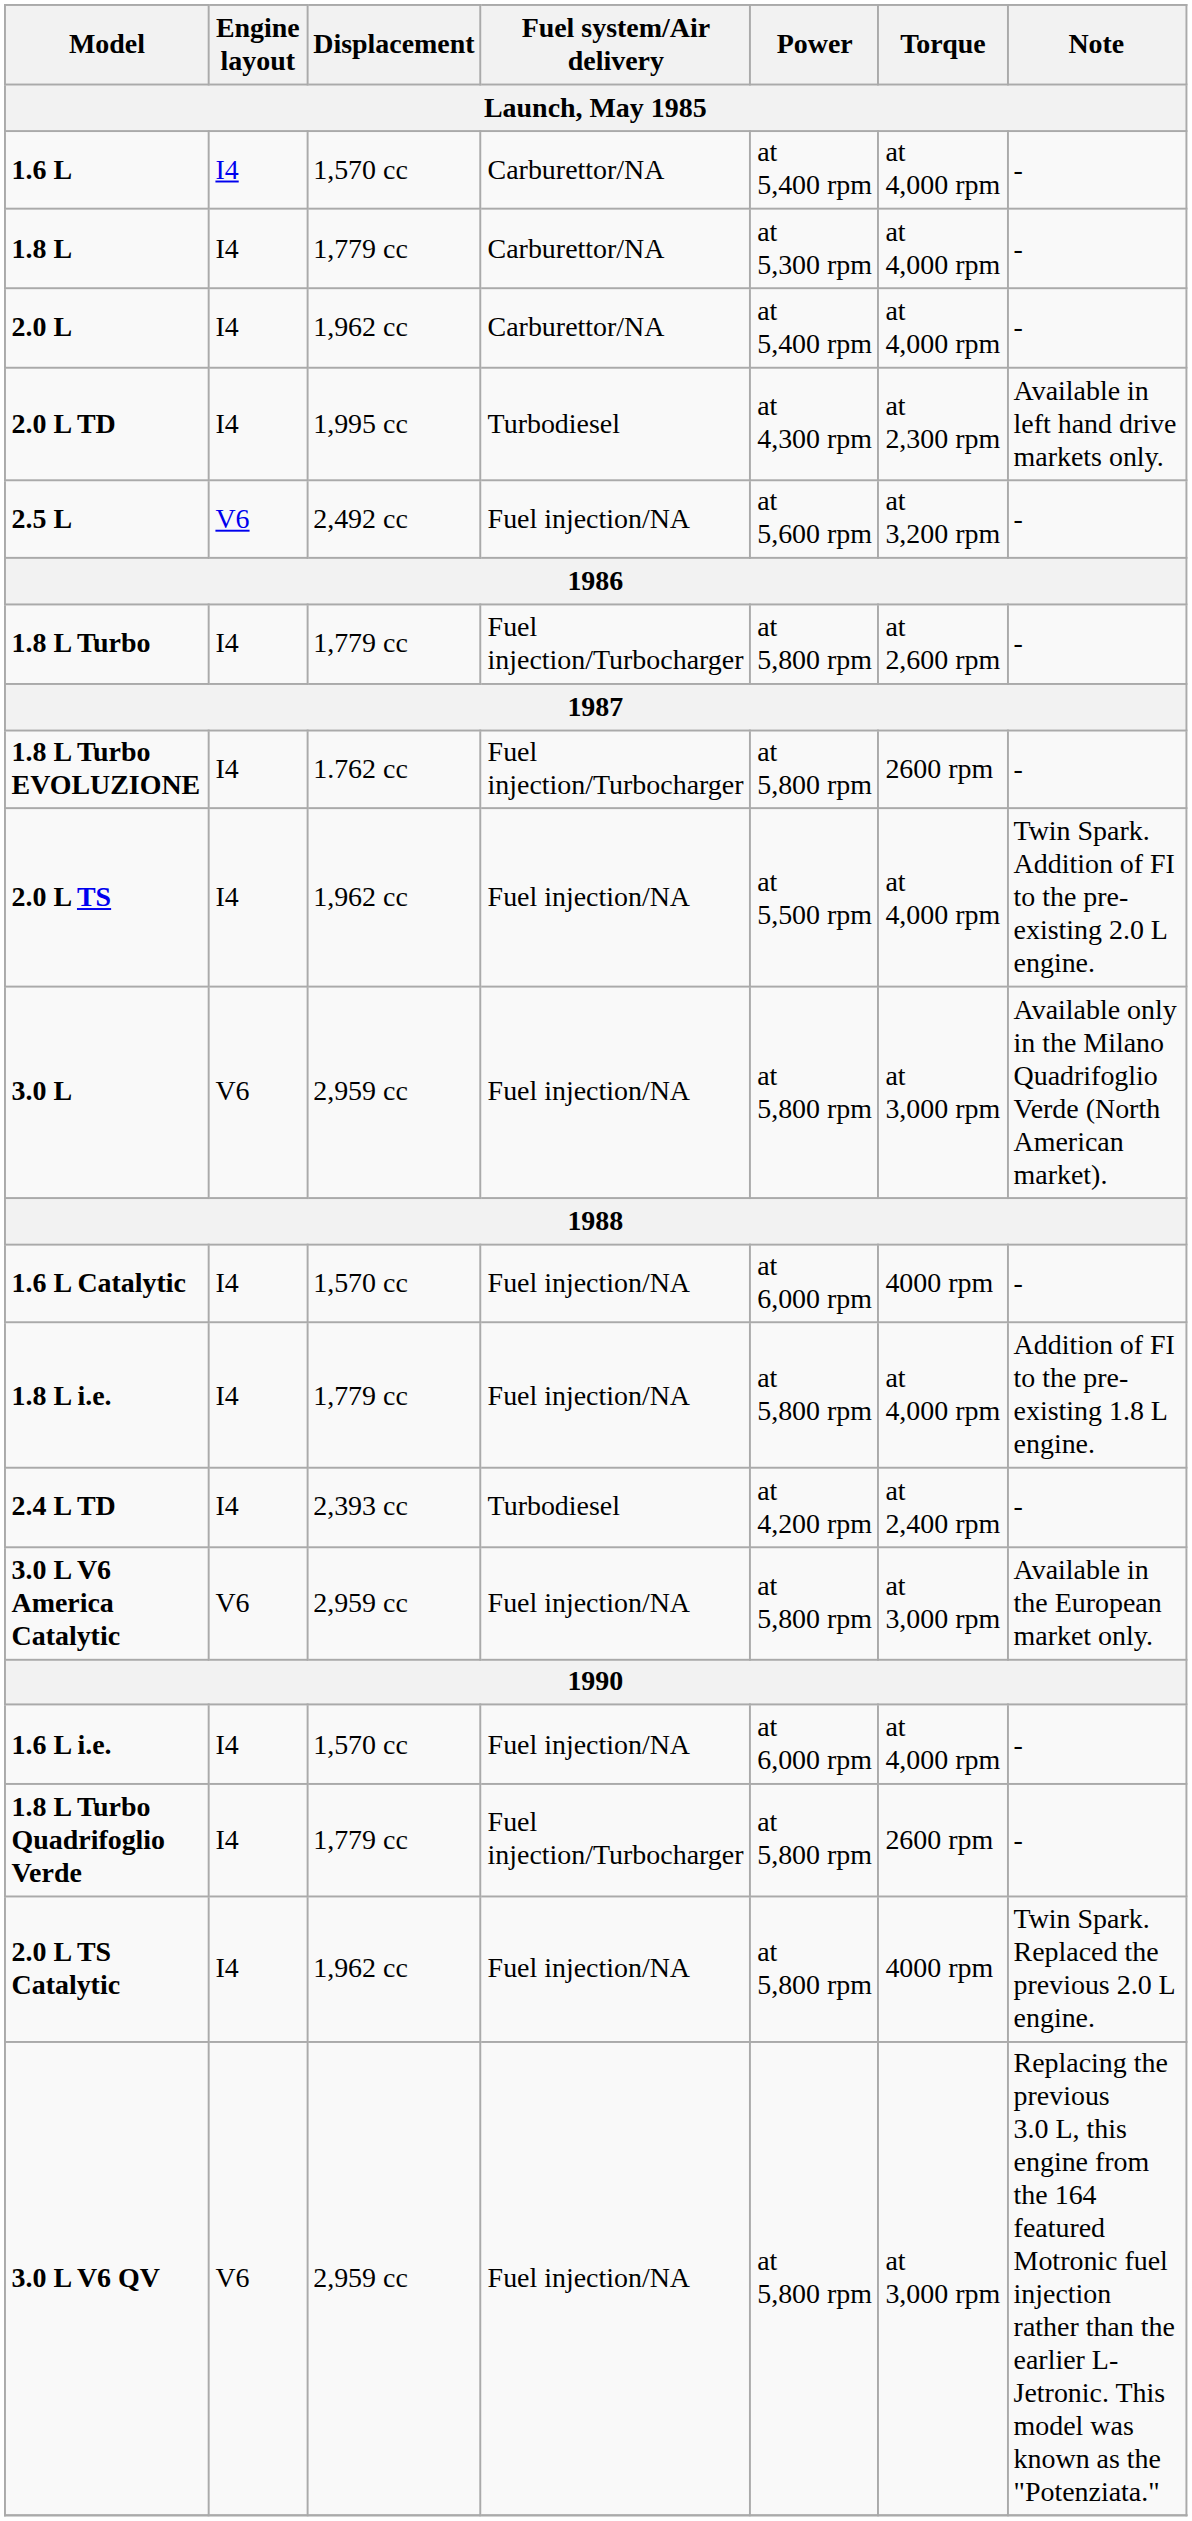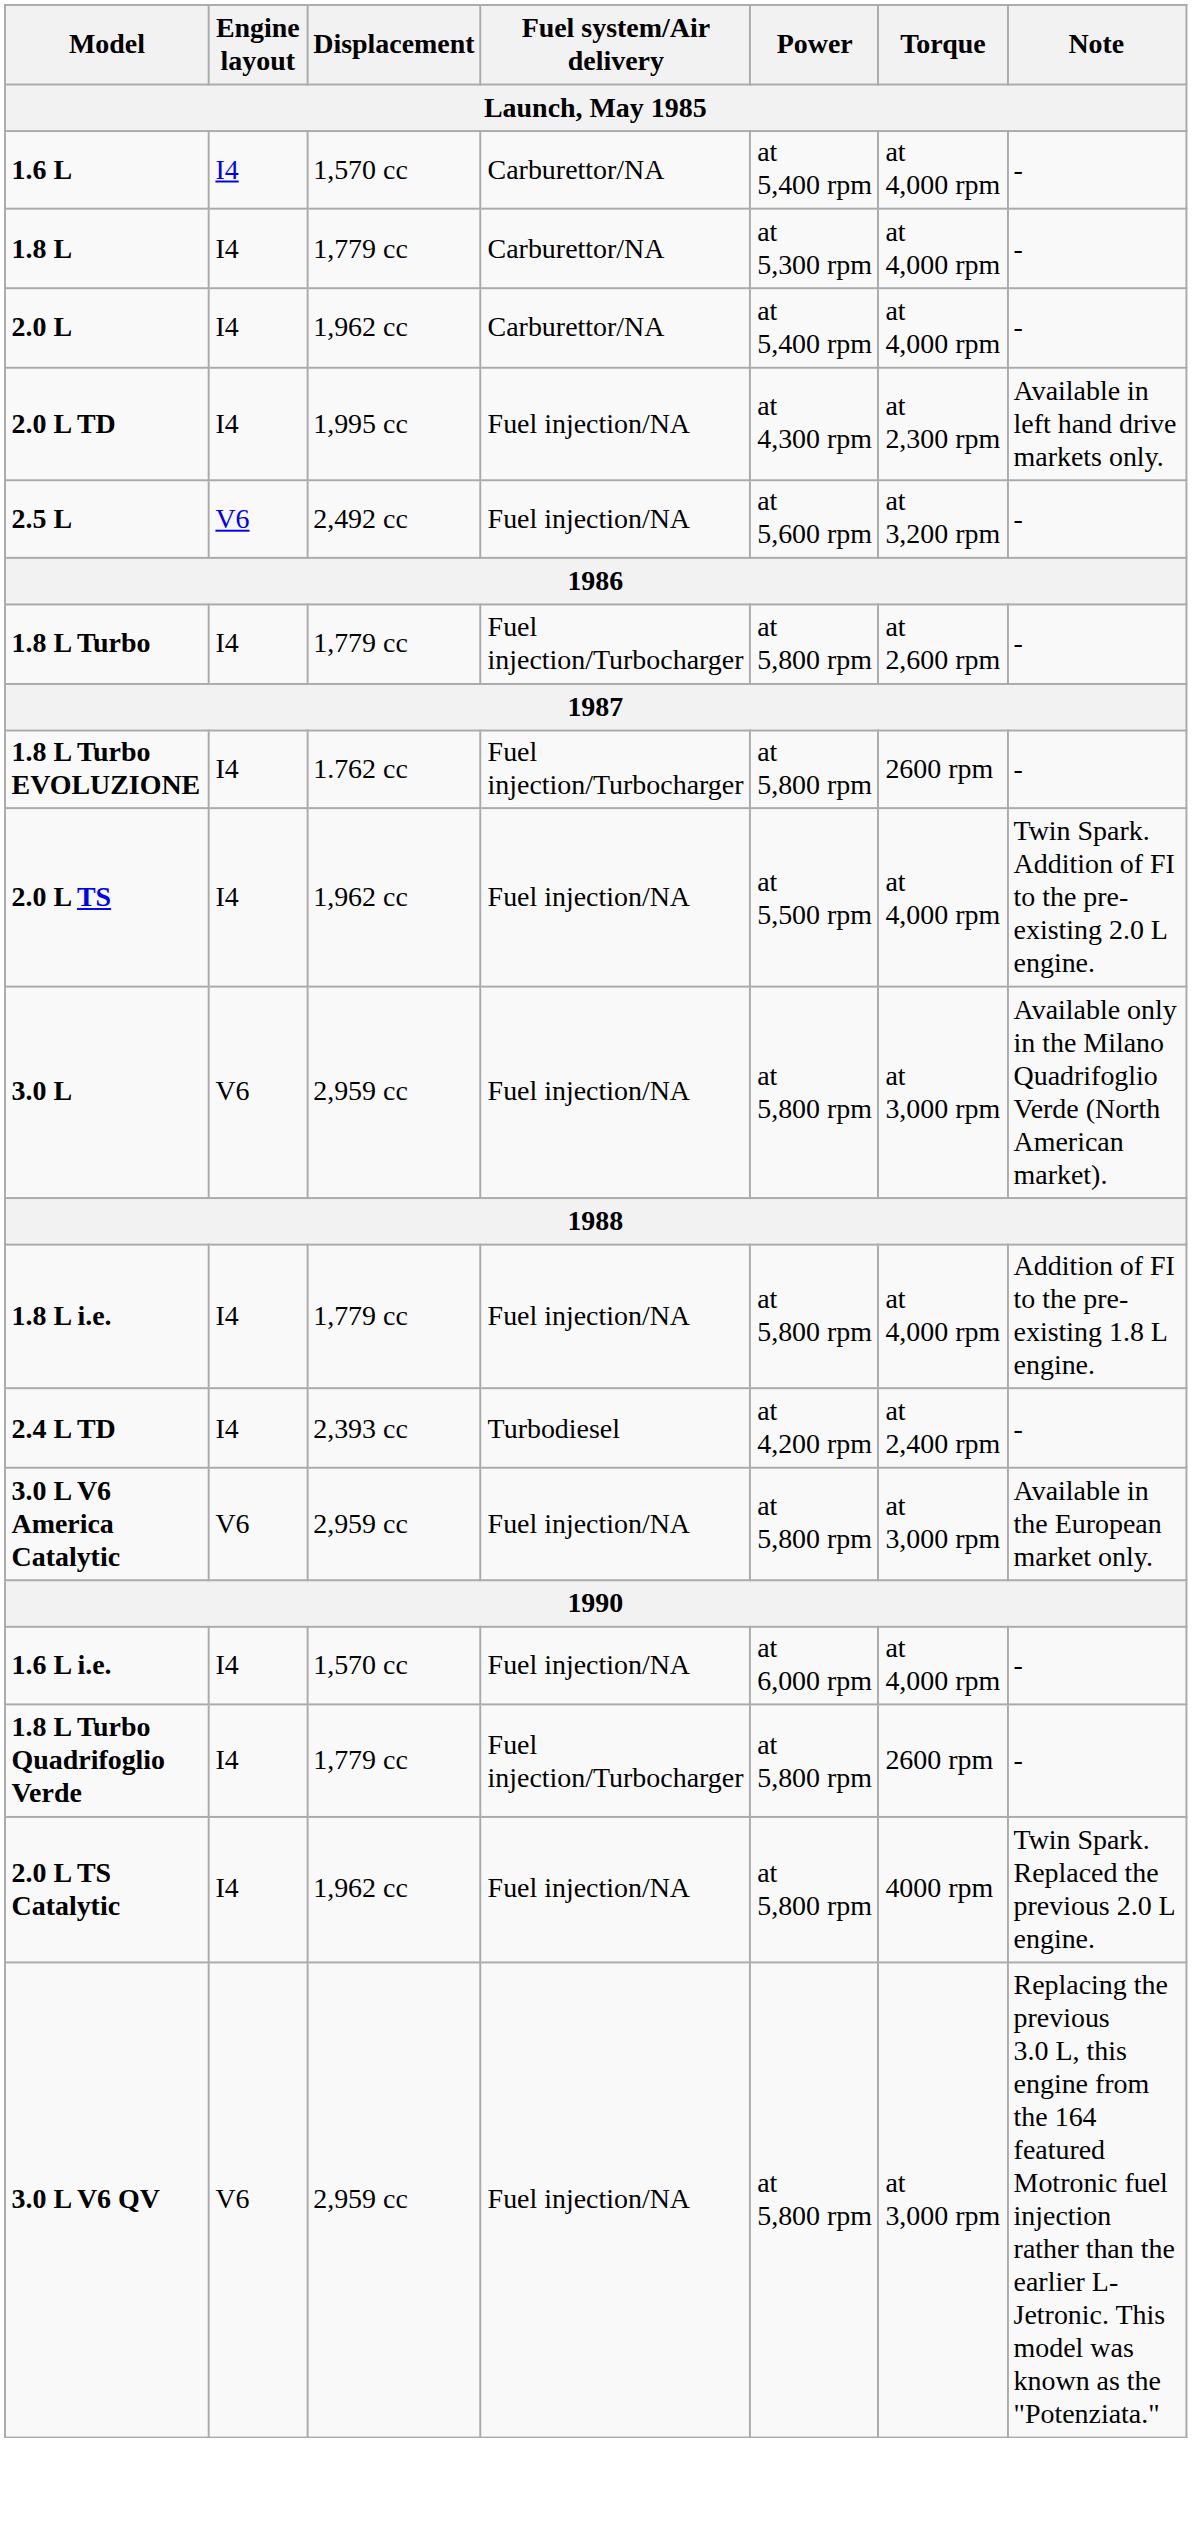 <table class="wikitable defaultcenter" style="font-size:90%;">
 <tr>
 <th>Model</th>
 <th>Engine layout</th>
 <th>Displacement</th>
 <th>Fuel system/Air delivery</th>
 <th>Power</th>
 <th>Torque</th>
 <th>Note</th>
 </tr>
 <tr>
 <th colspan="7">Launch, May 1985</th>
 </tr>
 <tr>
 <td><strong>1.6 L</strong></td>
 <td><a href='#'>I4</a></td>
 <td>1,570 cc</td>
 <td>Carburettor/NA</td>
 <td> at 5,400 rpm</td>
 <td>  at 4,000 rpm</td>
 <td>-</td>
 </tr>
 <tr>
 <td><strong>1.8 L</strong></td>
 <td>I4</td>
 <td>1,779 cc</td>
 <td>Carburettor/NA</td>
 <td> at 5,300 rpm</td>
 <td>  at 4,000 rpm</td>
 <td>-</td>
 </tr>
 <tr>
 <td><strong>2.0 L</strong></td>
 <td>I4</td>
 <td>1,962 cc</td>
 <td>Carburettor/NA</td>
 <td> at 5,400 rpm</td>
 <td>  at 4,000 rpm</td>
 <td>-</td>
 </tr>
 <tr>
 <td><strong>2.0 L TD</strong></td>
 <td>I4</td>
 <td>1,995 cc</td>
-<td>Turbodiesel</td>
+<td>Fuel injection/NA</td>
 <td> at 4,300 rpm</td>
 <td>  at 2,300 rpm</td>
 <td>Available in left hand drive markets only.</td>
 </tr>
 <tr>
 <td><strong>2.5 L</strong></td>
 <td><a href='#'>V6</a></td>
 <td>2,492 cc</td>
 <td>Fuel injection/NA</td>
 <td> at 5,600 rpm</td>
 <td>  at 3,200 rpm</td>
 <td>-</td>
 </tr>
 <tr>
 <th colspan="7">1986</th>
 </tr>
 <tr>
 <td><strong>1.8 L Turbo</strong></td>
 <td>I4</td>
 <td>1,779 cc</td>
 <td>Fuel injection/Turbocharger</td>
 <td> at 5,800 rpm</td>
 <td>  at 2,600 rpm</td>
 <td>-</td>
 </tr>
 <tr>
 <th colspan="7">1987</th>
 </tr>
 <tr>
 <td><strong>1.8 L Turbo EVOLUZIONE</strong></td>
 <td>I4</td>
 <td>1.762 cc</td>
 <td>Fuel injection/Turbocharger</td>
 <td> at 5,800 rpm</td>
 <td> 2600 rpm</td>
 <td>-</td>
 </tr>
 <tr>
 <td><strong>2.0 L <a href='#'>TS</a></strong></td>
 <td>I4</td>
 <td>1,962 cc</td>
 <td>Fuel injection/NA</td>
 <td> at 5,500 rpm</td>
 <td>  at 4,000 rpm</td>
 <td>Twin Spark. Addition of FI to the pre-existing 2.0 L engine.</td>
 </tr>
 <tr>
 <td><strong>3.0 L</strong></td>
 <td>V6</td>
 <td>2,959 cc</td>
 <td>Fuel injection/NA</td>
 <td> at 5,800 rpm</td>
 <td>  at 3,000 rpm</td>
 <td>Available only in the Milano Quadrifoglio Verde (North American market).</td>
 </tr>
 <tr>
 <th colspan="7">1988</th>
-</tr>
-<tr>
-<td><strong>1.6 L Catalytic</strong></td>
-<td>I4</td>
-<td>1,570 cc</td>
-<td>Fuel injection/NA</td>
-<td> at 6,000 rpm</td>
-<td> 4000 rpm</td>
-<td>-</td>
 </tr>
 <tr>
 <td><strong>1.8 L i.e.</strong></td>
 <td>I4</td>
 <td>1,779 cc</td>
 <td>Fuel injection/NA</td>
 <td> at 5,800 rpm</td>
 <td>  at 4,000 rpm</td>
 <td>Addition of FI to the pre-existing 1.8 L engine.</td>
 </tr>
 <tr>
 <td><strong>2.4 L TD</strong></td>
 <td>I4</td>
 <td>2,393 cc</td>
 <td>Turbodiesel</td>
 <td> at 4,200 rpm</td>
 <td>  at 2,400 rpm</td>
 <td>-</td>
 </tr>
 <tr>
 <td><strong>3.0 L V6 America Catalytic</strong></td>
 <td>V6</td>
 <td>2,959 cc</td>
 <td>Fuel injection/NA</td>
 <td> at 5,800 rpm</td>
 <td>  at 3,000 rpm</td>
 <td>Available in the European market only.</td>
 </tr>
 <tr>
 <th colspan="7">1990</th>
 </tr>
 <tr>
 <td><strong>1.6 L i.e.</strong></td>
 <td>I4</td>
 <td>1,570 cc</td>
 <td>Fuel injection/NA</td>
 <td> at 6,000 rpm</td>
 <td> at 4,000 rpm</td>
 <td>-</td>
 </tr>
 <tr>
 <td><strong>1.8 L Turbo Quadrifoglio Verde</strong></td>
 <td>I4</td>
 <td>1,779 cc</td>
 <td>Fuel injection/Turbocharger</td>
 <td> at 5,800 rpm</td>
 <td> 2600 rpm</td>
 <td>-</td>
 </tr>
 <tr>
 <td><strong>2.0 L TS Catalytic</strong></td>
 <td>I4</td>
 <td>1,962 cc</td>
 <td>Fuel injection/NA</td>
 <td> at 5,800 rpm</td>
 <td> 4000 rpm</td>
 <td>Twin Spark. Replaced the previous 2.0 L engine.</td>
 </tr>
 <tr>
 <td><strong>3.0 L V6 QV</strong></td>
 <td>V6</td>
 <td>2,959 cc</td>
 <td>Fuel injection/NA</td>
 <td> at 5,800 rpm</td>
 <td>  at 3,000 rpm</td>
 <td>Replacing the previous 3.0 L, this engine from the 164 featured Motronic fuel injection rather than the earlier L-Jetronic. This model was known as the "Potenziata."</td>
 </tr>
 <tr>
 </tr>
 </table>
